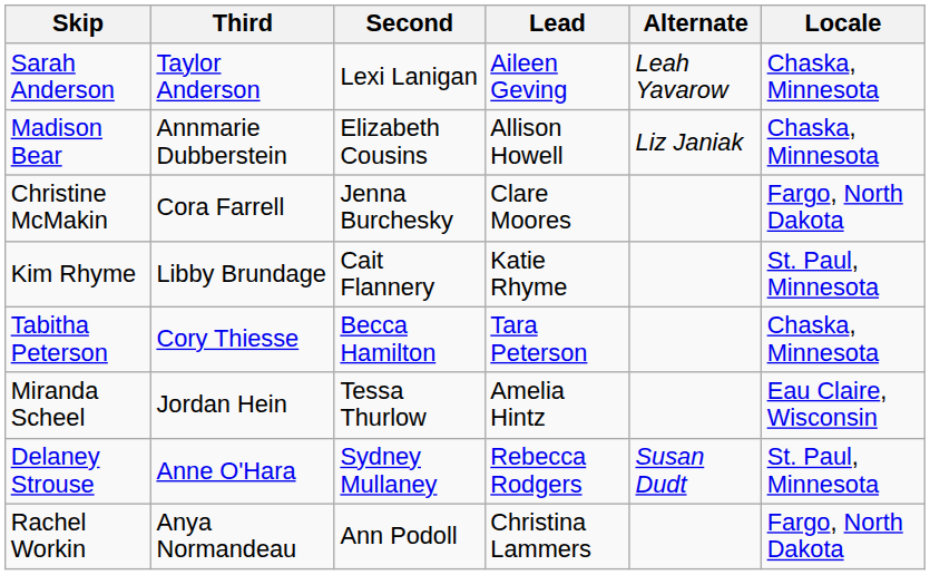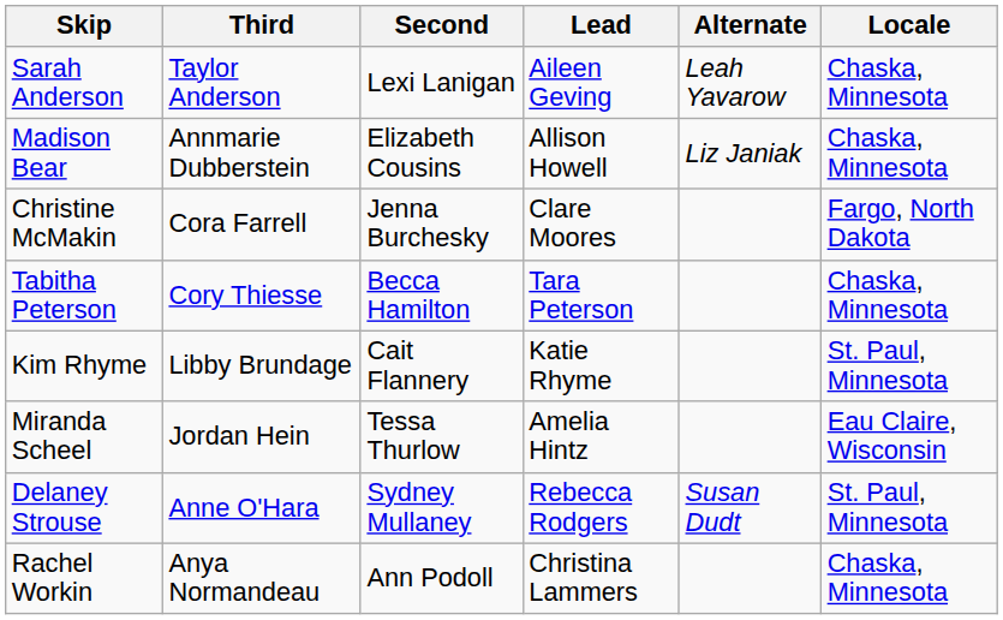 <table class="wikitable">
 <tr>
 <th scope="col">Skip</th>
 <th scope="col">Third</th>
 <th scope="col">Second</th>
 <th scope="col">Lead</th>
 <th scope="col">Alternate</th>
 <th scope="col">Locale</th>
 </tr>
 <tr>
 <td><a href='#'>Sarah Anderson</a></td>
 <td><a href='#'>Taylor Anderson</a></td>
 <td>Lexi Lanigan</td>
 <td><a href='#'>Aileen Geving</a></td>
 <td><em>Leah Yavarow</em></td>
 <td> <a href='#'>Chaska</a>, <a href='#'>Minnesota</a></td>
 </tr>
 <tr>
 <td><a href='#'>Madison Bear</a></td>
 <td>Annmarie Dubberstein</td>
 <td>Elizabeth Cousins</td>
 <td>Allison Howell</td>
 <td><em>Liz Janiak</em></td>
 <td> <a href='#'>Chaska</a>, <a href='#'>Minnesota</a></td>
 </tr>
 <tr>
 <td>Christine McMakin</td>
 <td>Cora Farrell</td>
 <td>Jenna Burchesky</td>
 <td>Clare Moores</td>
 <td></td>
 <td> <a href='#'>Fargo</a>, <a href='#'>North Dakota</a></td>
 </tr>
 <tr>
+<td><a href='#'>Tabitha Peterson</a></td>
+<td><a href='#'>Cory Thiesse</a></td>
+<td><a href='#'>Becca Hamilton</a></td>
+<td><a href='#'>Tara Peterson</a></td>
+<td></td>
+<td> <a href='#'>Chaska</a>, <a href='#'>Minnesota</a></td>
+</tr>
+<tr>
 <td>Kim Rhyme</td>
 <td>Libby Brundage</td>
 <td>Cait Flannery</td>
 <td>Katie Rhyme</td>
 <td></td>
 <td> <a href='#'>St. Paul</a>, <a href='#'>Minnesota</a></td>
-</tr>
-<tr>
-<td><a href='#'>Tabitha Peterson</a></td>
-<td><a href='#'>Cory Thiesse</a></td>
-<td><a href='#'>Becca Hamilton</a></td>
-<td><a href='#'>Tara Peterson</a></td>
-<td></td>
-<td> <a href='#'>Chaska</a>, <a href='#'>Minnesota</a></td>
 </tr>
 <tr>
 <td>Miranda Scheel</td>
 <td>Jordan Hein</td>
 <td>Tessa Thurlow</td>
 <td>Amelia Hintz</td>
 <td></td>
 <td> <a href='#'>Eau Claire</a>, <a href='#'>Wisconsin</a></td>
 </tr>
 <tr>
 <td><a href='#'>Delaney Strouse</a></td>
 <td><a href='#'>Anne O'Hara</a></td>
 <td><a href='#'>Sydney Mullaney</a></td>
 <td><a href='#'>Rebecca Rodgers</a></td>
 <td><em><a href='#'>Susan Dudt</a></em></td>
 <td> <a href='#'>St. Paul</a>, <a href='#'>Minnesota</a></td>
 </tr>
 <tr>
 <td>Rachel Workin</td>
 <td>Anya Normandeau</td>
 <td>Ann Podoll</td>
 <td>Christina Lammers</td>
 <td></td>
-<td> <a href='#'>Fargo</a>, <a href='#'>North Dakota</a></td>
+<td> <a href='#'>Chaska</a>, <a href='#'>Minnesota</a></td>
 </tr>
 </table>
